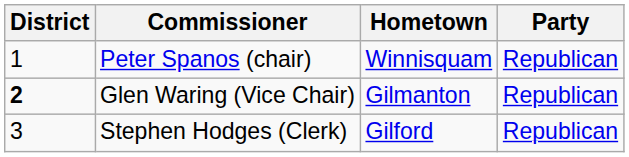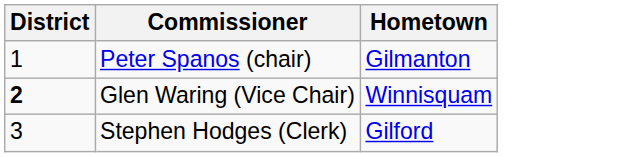 <table class=wikitable>
 <tr valign=bottom>
 <th>District</th>
 <th>Commissioner</th>
 <th>Hometown</th>
-<th>Party</th>
 </tr>
 <tr>
 <td>1</td>
 <td><a href='#'>Peter Spanos</a> (chair)</td>
-<td><a href='#'>Winnisquam</a></td>
-<td><a href='#'>Republican</a></td>
+<td><a href='#'>Gilmanton</a></td>
 </tr>
 <tr>
 <td><strong>2</strong></td>
 <td>Glen Waring (Vice Chair)</td>
-<td><a href='#'>Gilmanton</a></td>
-<td><a href='#'>Republican</a></td>
+<td><a href='#'>Winnisquam</a></td>
 </tr>
 <tr>
 <td>3</td>
 <td>Stephen Hodges (Clerk)</td>
 <td><a href='#'>Gilford</a></td>
-<td><a href='#'>Republican</a></td>
 </tr>
 </table>
